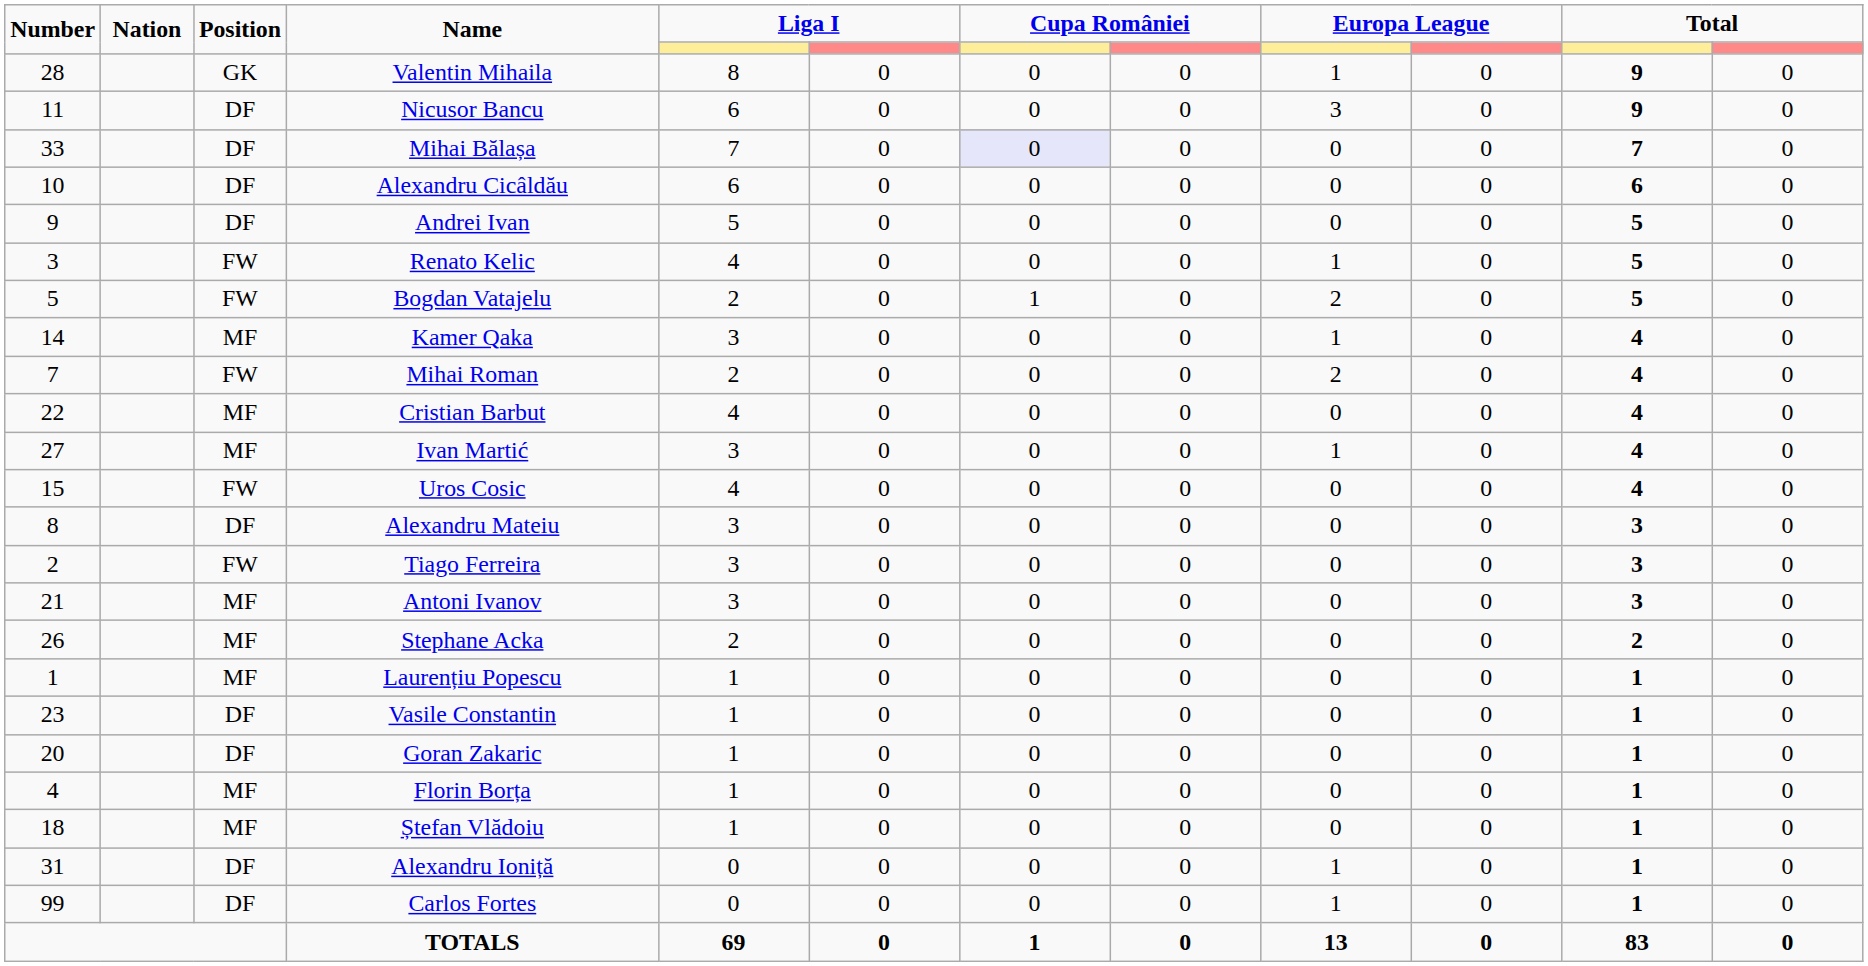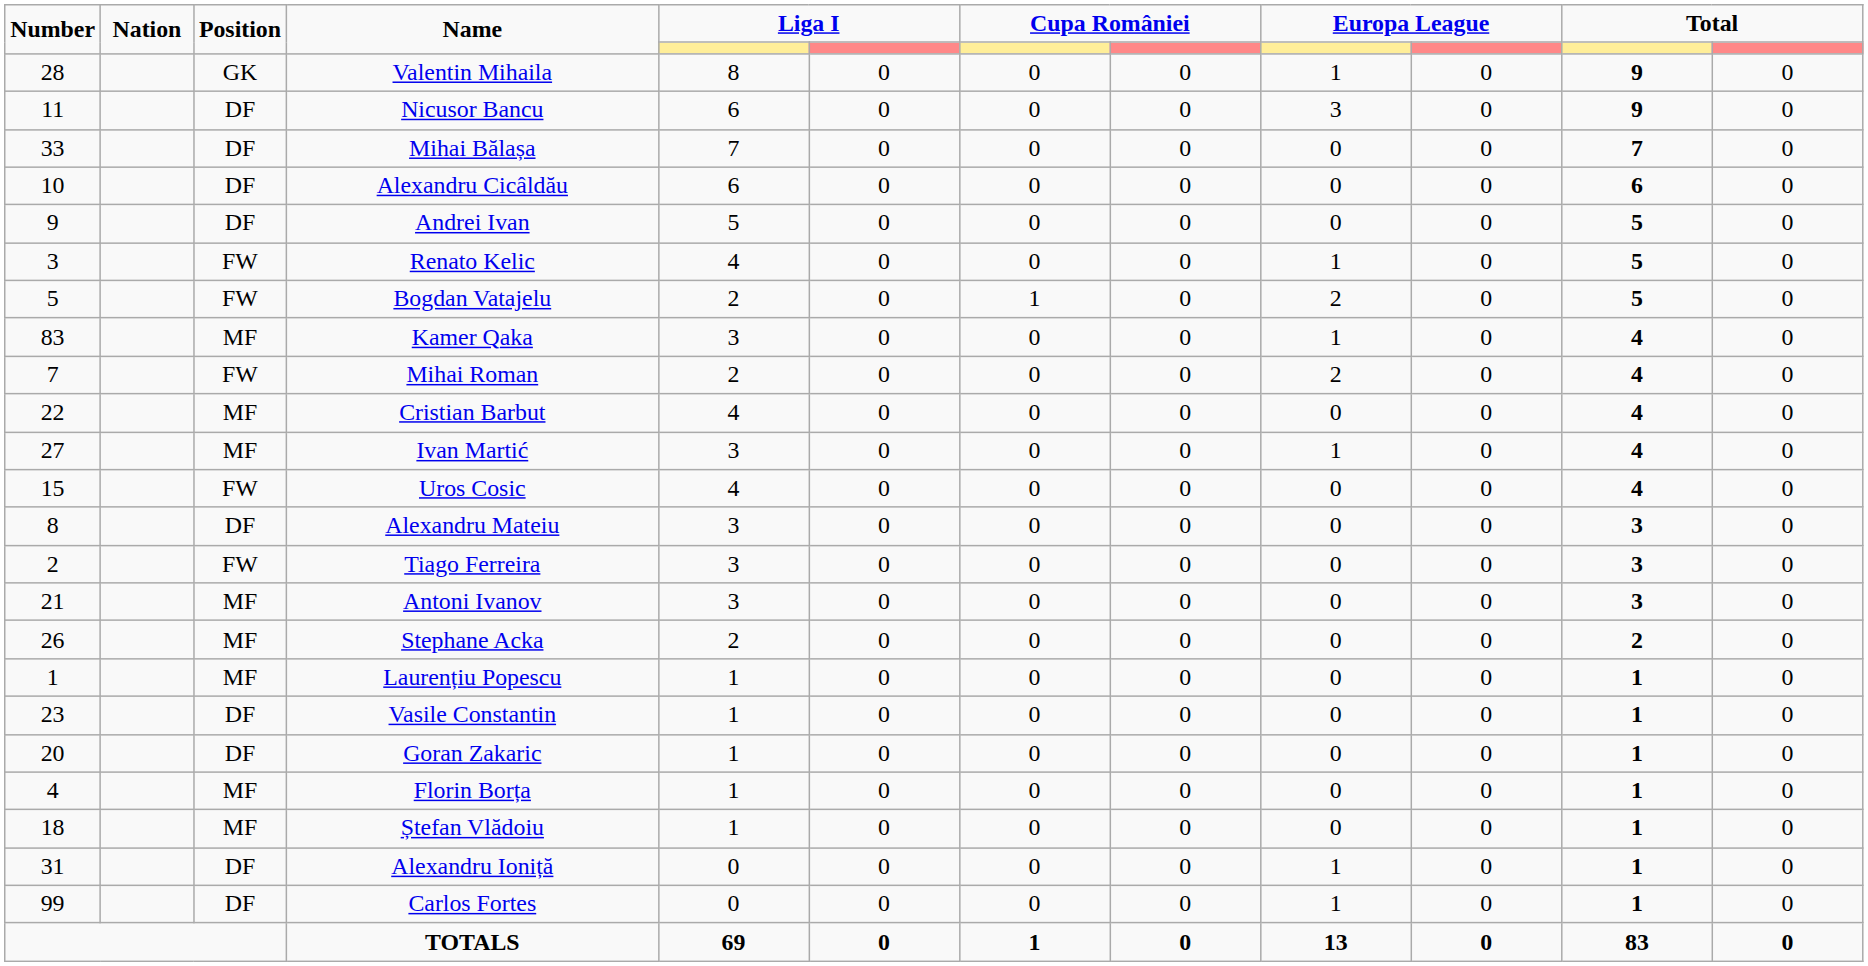 <table class="wikitable" style="text-align:center;">
 <tr>
 <td rowspan="2"  style="width:5%; text-align:center;"><strong>Number</strong></td>
 <td rowspan="2"  style="width:5%; text-align:center;"><strong>Nation</strong></td>
 <td rowspan="2"  style="width:5%; text-align:center;"><strong>Position</strong></td>
 <td rowspan="2"  style="width:20%; text-align:center;"><strong>Name</strong></td>
 <td colspan="2" style="text-align:center;"><strong><a href='#'>Liga I</a></strong></td>
 <td colspan="2" style="text-align:center;"><strong><a href='#'>Cupa României</a></strong></td>
 <td colspan="2" style="text-align:center;"><strong><a href='#'>Europa League</a></strong></td>
 <td colspan="2" style="text-align:center;"><strong>Total</strong></td>
 </tr>
 <tr>
 <th style="width:60px; background:#fe9;"></th>
 <th style="width:60px; background:#ff8888;"></th>
 <th style="width:60px; background:#fe9;"></th>
 <th style="width:60px; background:#ff8888;"></th>
 <th style="width:60px; background:#fe9;"></th>
 <th style="width:60px; background:#ff8888;"></th>
 <th style="width:60px; background:#fe9;"></th>
 <th style="width:60px; background:#ff8888;"></th>
 </tr>
 <tr>
 <td>28</td>
 <td></td>
 <td>GK</td>
 <td><a href='#'>Valentin Mihaila</a></td>
 <td>8</td>
 <td>0</td>
 <td>0</td>
 <td>0</td>
 <td>1</td>
 <td>0</td>
 <td><strong>9</strong></td>
 <td>0</td>
 </tr>
 <tr>
 <td>11</td>
 <td></td>
 <td>DF</td>
 <td><a href='#'>Nicusor Bancu</a></td>
 <td>6</td>
 <td>0</td>
 <td>0</td>
 <td>0</td>
 <td>3</td>
 <td>0</td>
 <td><strong>9</strong></td>
 <td>0</td>
 </tr>
 <tr>
 <td>33</td>
 <td></td>
 <td>DF</td>
 <td><a href='#'>Mihai Bălașa</a></td>
 <td>7</td>
 <td>0</td>
-<td style="background: lavender;">0</td>
+<td>0</td>
 <td>0</td>
 <td>0</td>
 <td>0</td>
 <td><strong>7</strong></td>
 <td>0</td>
 </tr>
 <tr>
 <td>10</td>
 <td></td>
 <td>DF</td>
 <td><a href='#'>Alexandru Cicâldău</a></td>
 <td>6</td>
 <td>0</td>
 <td>0</td>
 <td>0</td>
 <td>0</td>
 <td>0</td>
 <td><strong>6</strong></td>
 <td>0</td>
 </tr>
 <tr>
 <td>9</td>
 <td></td>
 <td>DF</td>
 <td><a href='#'>Andrei Ivan</a></td>
 <td>5</td>
 <td>0</td>
 <td>0</td>
 <td>0</td>
 <td>0</td>
 <td>0</td>
 <td><strong>5</strong></td>
 <td>0</td>
 </tr>
 <tr>
 <td>3</td>
 <td></td>
 <td>FW</td>
 <td><a href='#'>Renato Kelic</a></td>
 <td>4</td>
 <td>0</td>
 <td>0</td>
 <td>0</td>
 <td>1</td>
 <td>0</td>
 <td><strong>5</strong></td>
 <td>0</td>
 </tr>
 <tr>
 <td>5</td>
 <td></td>
 <td>FW</td>
 <td><a href='#'>Bogdan Vatajelu</a></td>
 <td>2</td>
 <td>0</td>
 <td>1</td>
 <td>0</td>
 <td>2</td>
 <td>0</td>
 <td><strong>5</strong></td>
 <td>0</td>
 </tr>
 <tr>
-<td>14</td>
+<td>83</td>
 <td></td>
 <td>MF</td>
 <td><a href='#'>Kamer Qaka</a></td>
 <td>3</td>
 <td>0</td>
 <td>0</td>
 <td>0</td>
 <td>1</td>
 <td>0</td>
 <td><strong>4</strong></td>
 <td>0</td>
 </tr>
 <tr>
 <td>7</td>
 <td></td>
 <td>FW</td>
 <td><a href='#'>Mihai Roman</a></td>
 <td>2</td>
 <td>0</td>
 <td>0</td>
 <td>0</td>
 <td>2</td>
 <td>0</td>
 <td><strong>4</strong></td>
 <td>0</td>
 </tr>
 <tr>
 <td>22</td>
 <td></td>
 <td>MF</td>
 <td><a href='#'>Cristian Barbut</a></td>
 <td>4</td>
 <td>0</td>
 <td>0</td>
 <td>0</td>
 <td>0</td>
 <td>0</td>
 <td><strong>4</strong></td>
 <td>0</td>
 </tr>
 <tr>
 <td>27</td>
 <td></td>
 <td>MF</td>
 <td><a href='#'>Ivan Martić</a></td>
 <td>3</td>
 <td>0</td>
 <td>0</td>
 <td>0</td>
 <td>1</td>
 <td>0</td>
 <td><strong>4</strong></td>
 <td>0</td>
 </tr>
 <tr>
 <td>15</td>
 <td></td>
 <td>FW</td>
 <td><a href='#'>Uros Cosic</a></td>
 <td>4</td>
 <td>0</td>
 <td>0</td>
 <td>0</td>
 <td>0</td>
 <td>0</td>
 <td><strong>4</strong></td>
 <td>0</td>
 </tr>
 <tr>
 <td>8</td>
 <td></td>
 <td>DF</td>
 <td><a href='#'>Alexandru Mateiu</a></td>
 <td>3</td>
 <td>0</td>
 <td>0</td>
 <td>0</td>
 <td>0</td>
 <td>0</td>
 <td><strong>3</strong></td>
 <td>0</td>
 </tr>
 <tr>
 <td>2</td>
 <td></td>
 <td>FW</td>
 <td><a href='#'>Tiago Ferreira</a></td>
 <td>3</td>
 <td>0</td>
 <td>0</td>
 <td>0</td>
 <td>0</td>
 <td>0</td>
 <td><strong>3</strong></td>
 <td>0</td>
 </tr>
 <tr>
 <td>21</td>
 <td></td>
 <td>MF</td>
 <td><a href='#'>Antoni Ivanov</a></td>
 <td>3</td>
 <td>0</td>
 <td>0</td>
 <td>0</td>
 <td>0</td>
 <td>0</td>
 <td><strong>3</strong></td>
 <td>0</td>
 </tr>
 <tr>
 <td>26</td>
 <td></td>
 <td>MF</td>
 <td><a href='#'>Stephane Acka</a></td>
 <td>2</td>
 <td>0</td>
 <td>0</td>
 <td>0</td>
 <td>0</td>
 <td>0</td>
 <td><strong>2</strong></td>
 <td>0</td>
 </tr>
 <tr>
 <td>1</td>
 <td></td>
 <td>MF</td>
 <td><a href='#'>Laurențiu Popescu</a></td>
 <td>1</td>
 <td>0</td>
 <td>0</td>
 <td>0</td>
 <td>0</td>
 <td>0</td>
 <td><strong>1</strong></td>
 <td>0</td>
 </tr>
 <tr>
 <td>23</td>
 <td></td>
 <td>DF</td>
 <td><a href='#'>Vasile Constantin</a></td>
 <td>1</td>
 <td>0</td>
 <td>0</td>
 <td>0</td>
 <td>0</td>
 <td>0</td>
 <td><strong>1</strong></td>
 <td>0</td>
 </tr>
 <tr>
 <td>20</td>
 <td></td>
 <td>DF</td>
 <td><a href='#'>Goran Zakaric</a></td>
 <td>1</td>
 <td>0</td>
 <td>0</td>
 <td>0</td>
 <td>0</td>
 <td>0</td>
 <td><strong>1</strong></td>
 <td>0</td>
 </tr>
 <tr>
 <td>4</td>
 <td></td>
 <td>MF</td>
 <td><a href='#'>Florin Borța</a></td>
 <td>1</td>
 <td>0</td>
 <td>0</td>
 <td>0</td>
 <td>0</td>
 <td>0</td>
 <td><strong>1</strong></td>
 <td>0</td>
 </tr>
 <tr>
 <td>18</td>
 <td></td>
 <td>MF</td>
 <td><a href='#'>Ștefan Vlădoiu</a></td>
 <td>1</td>
 <td>0</td>
 <td>0</td>
 <td>0</td>
 <td>0</td>
 <td>0</td>
 <td><strong>1</strong></td>
 <td>0</td>
 </tr>
 <tr>
 <td>31</td>
 <td></td>
 <td>DF</td>
 <td><a href='#'>Alexandru Ioniță</a></td>
 <td>0</td>
 <td>0</td>
 <td>0</td>
 <td>0</td>
 <td>1</td>
 <td>0</td>
 <td><strong>1</strong></td>
 <td>0</td>
 </tr>
 <tr>
 <td>99</td>
 <td></td>
 <td>DF</td>
 <td><a href='#'>Carlos Fortes</a></td>
 <td>0</td>
 <td>0</td>
 <td>0</td>
 <td>0</td>
 <td>1</td>
 <td>0</td>
 <td><strong>1</strong></td>
 <td>0</td>
 </tr>
 <tr>
 <td colspan="3"></td>
 <td><strong>TOTALS</strong></td>
 <td><strong>69</strong></td>
 <td><strong>0</strong></td>
 <td><strong>1</strong></td>
 <td><strong>0</strong></td>
 <td><strong>13</strong></td>
 <td><strong>0</strong></td>
 <td><strong>83</strong></td>
 <td><strong>0</strong></td>
 </tr>
 </table>
